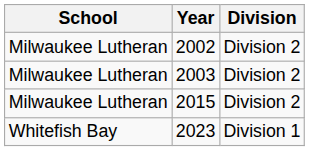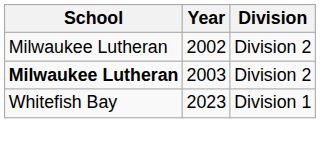 <table class="wikitable">
 <tr>
 <th>School</th>
 <th>Year</th>
 <th>Division</th>
 </tr>
 <tr>
 <td>Milwaukee Lutheran</td>
 <td>2002</td>
 <td>Division 2</td>
 </tr>
 <tr>
-<td>Milwaukee Lutheran</td>
+<td><strong>Milwaukee Lutheran</strong></td>
 <td>2003</td>
-<td>Division 2</td>
-</tr>
-<tr>
-<td>Milwaukee Lutheran</td>
-<td>2015</td>
 <td>Division 2</td>
 </tr>
 <tr>
 <td>Whitefish Bay</td>
 <td>2023</td>
 <td>Division 1</td>
 </tr>
 </table>
